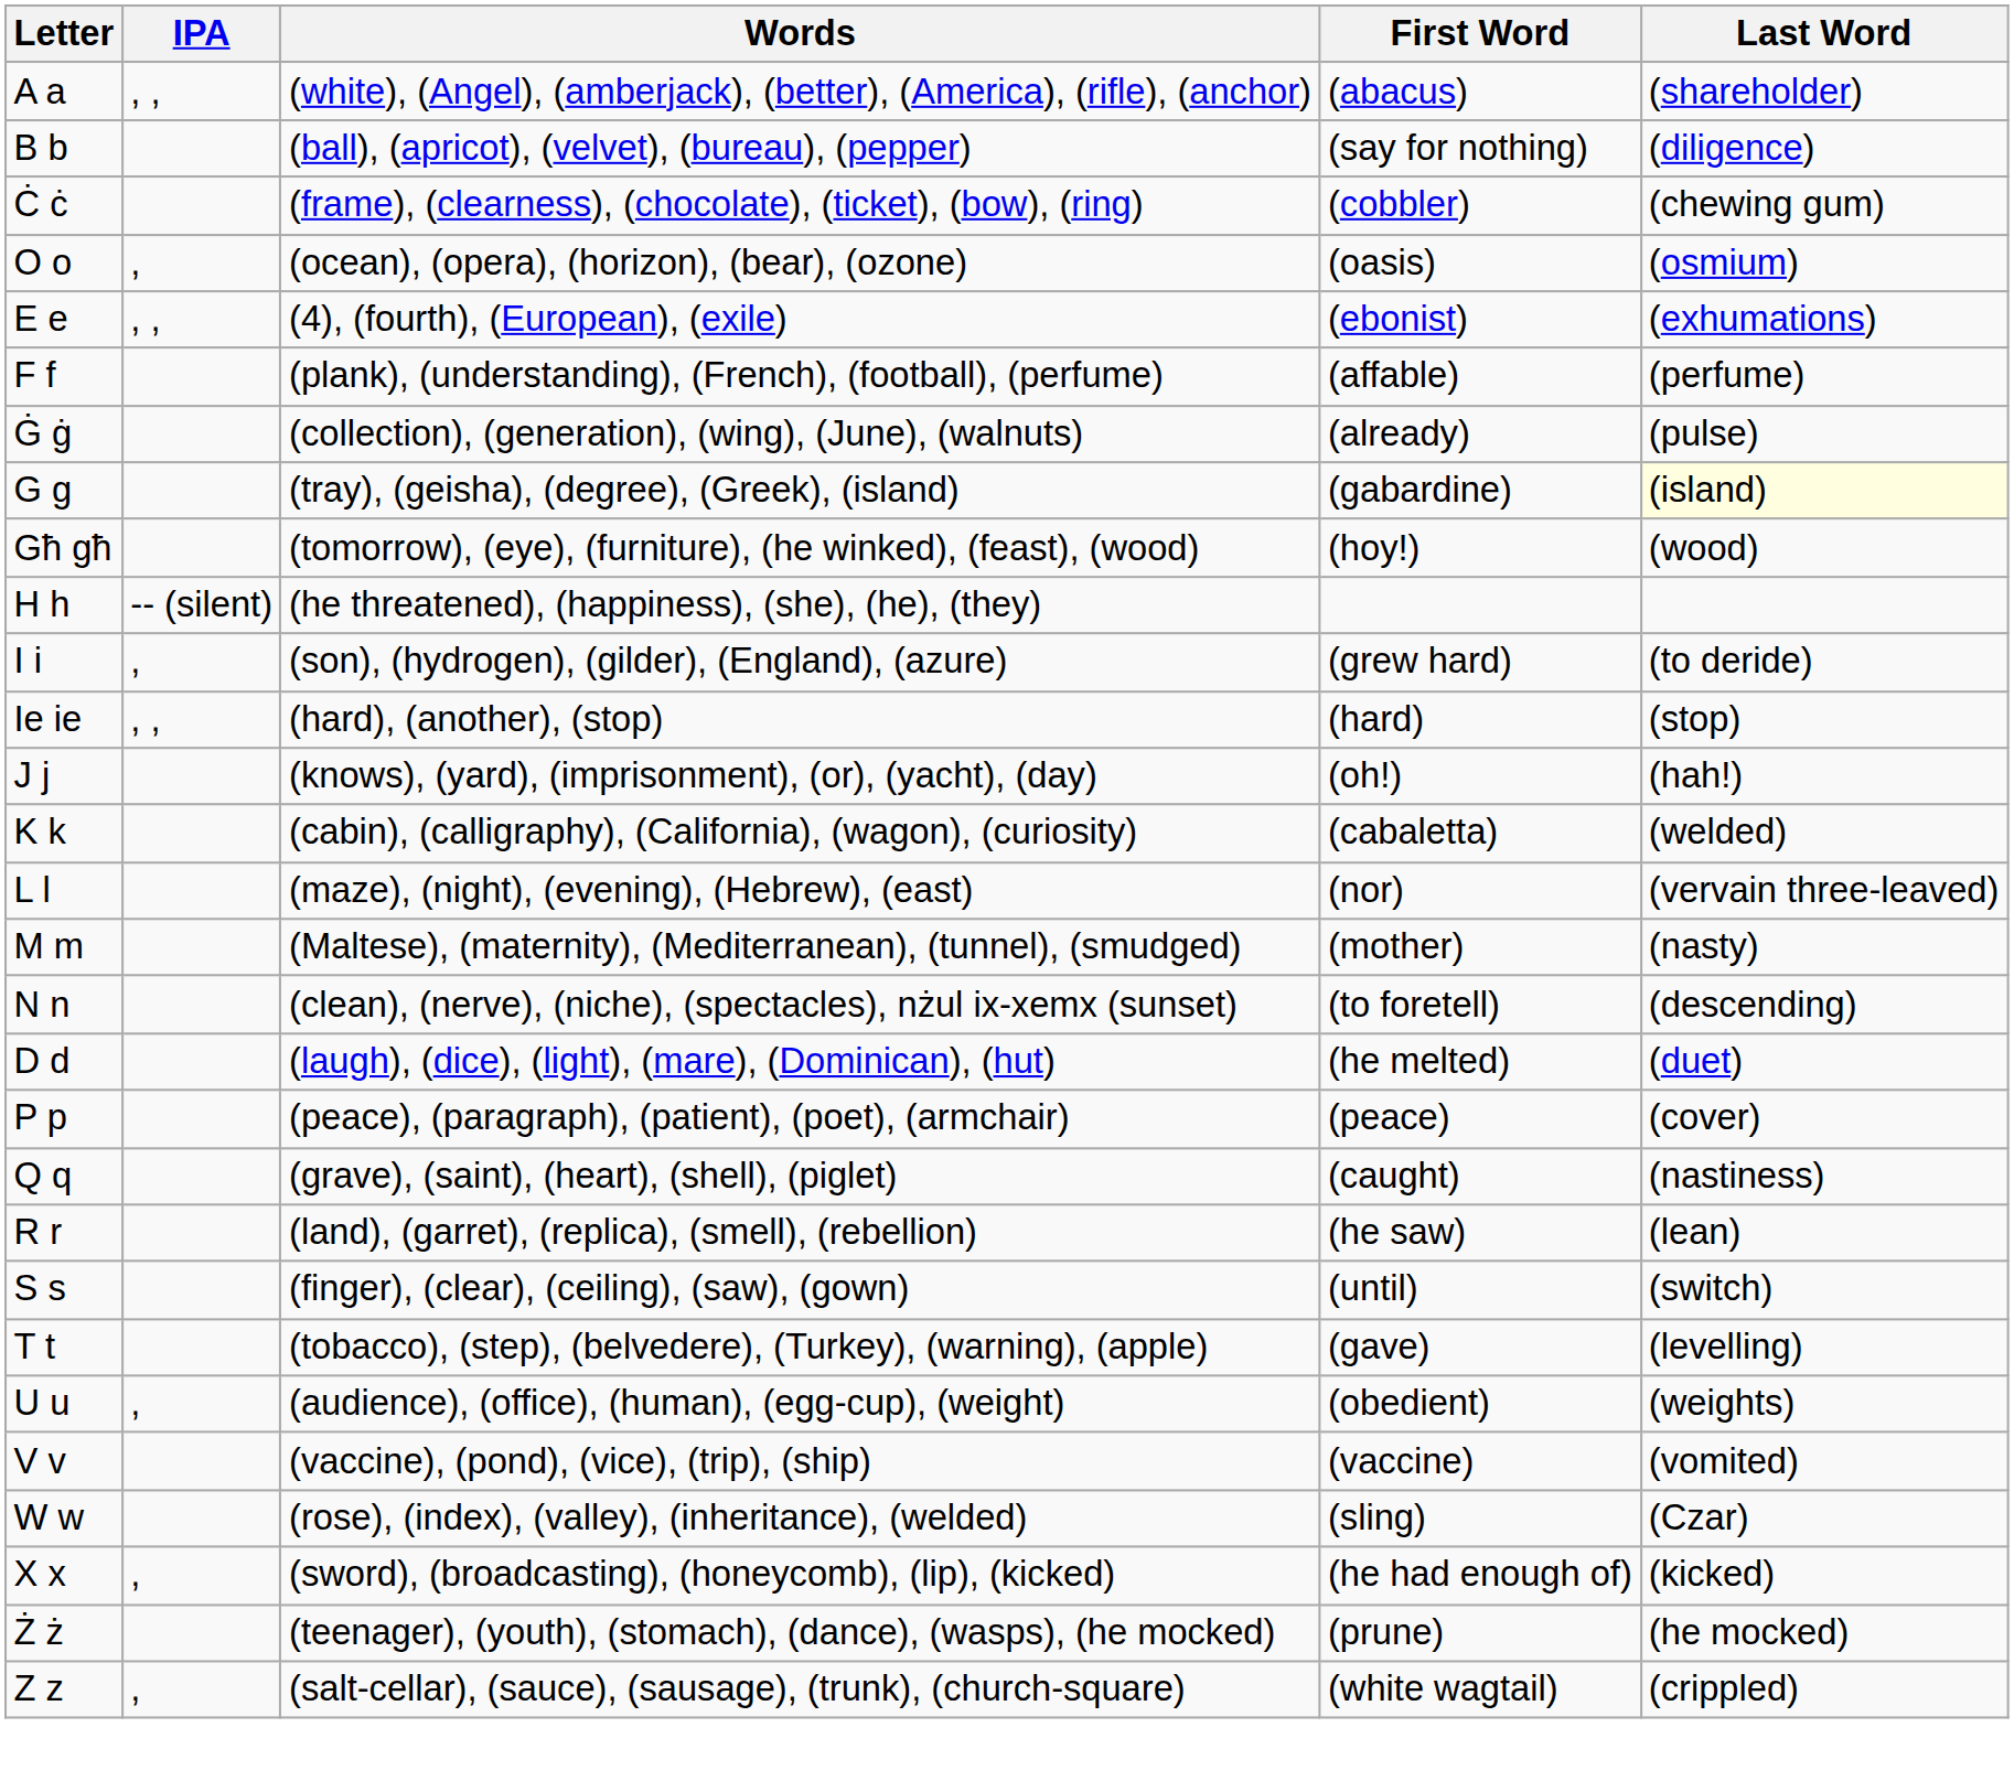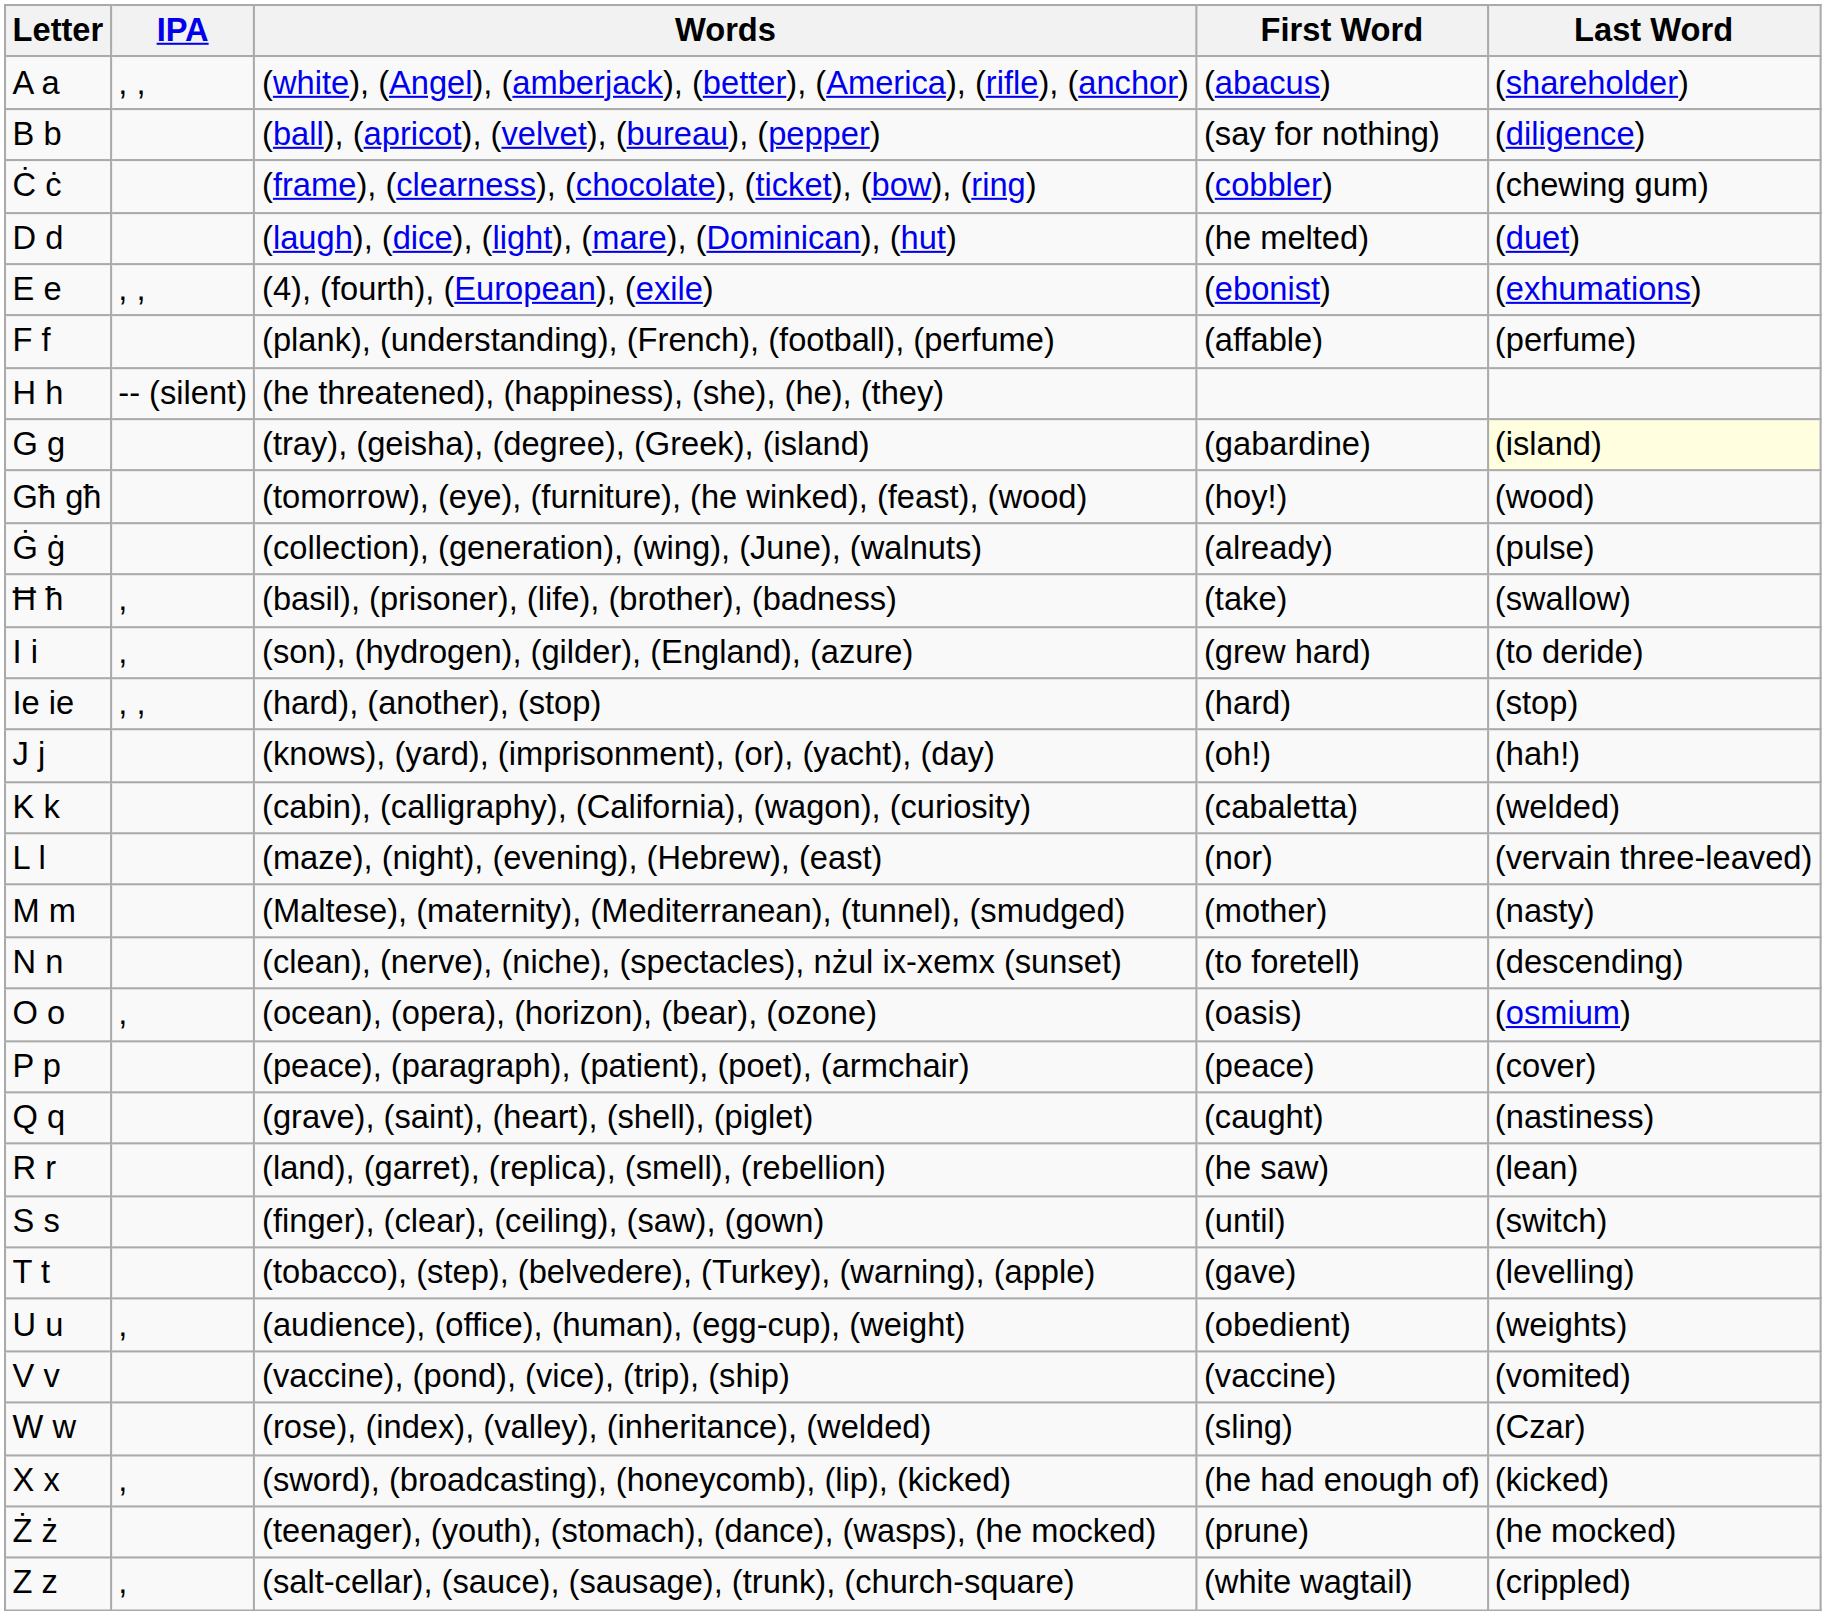 <table class="wikitable">
 <tr>
 <th>Letter</th>
 <th><a href='#'>IPA</a></th>
 <th>Words</th>
 <th>First Word</th>
 <th>Last Word</th>
 </tr>
 <tr>
 <td>A a</td>
 <td>, , </td>
 <td> (<a href='#'>white</a>),  (<a href='#'>Angel</a>),  (<a href='#'>amberjack</a>),  (<a href='#'>better</a>),  (<a href='#'>America</a>),  (<a href='#'>rifle</a>),  (<a href='#'>anchor</a>)</td>
 <td> (<a href='#'>abacus</a>)</td>
 <td> (<a href='#'>shareholder</a>)</td>
 </tr>
 <tr>
 <td>B b</td>
 <td></td>
 <td> (<a href='#'>ball</a>),  (<a href='#'>apricot</a>),  (<a href='#'>velvet</a>),  (<a href='#'>bureau</a>),  (<a href='#'>pepper</a>)</td>
 <td> (say for nothing)</td>
 <td> (<a href='#'>diligence</a>)</td>
 </tr>
 <tr>
 <td>Ċ ċ</td>
 <td></td>
 <td> (<a href='#'>frame</a>),  (<a href='#'>clearness</a>),  (<a href='#'>chocolate</a>),  (<a href='#'>ticket</a>),  (<a href='#'>bow</a>),  (<a href='#'>ring</a>)</td>
 <td> (<a href='#'>cobbler</a>)</td>
 <td> (chewing gum)</td>
 </tr>
 <tr>
-<td>O o</td>
-<td>, </td>
-<td> (ocean),  (opera),  (horizon),  (bear),  (ozone)</td>
-<td> (oasis)</td>
-<td> (<a href='#'>osmium</a>)</td>
+<td>D d</td>
+<td></td>
+<td> (<a href='#'>laugh</a>),  (<a href='#'>dice</a>),  (<a href='#'>light</a>),  (<a href='#'>mare</a>),  (<a href='#'>Dominican</a>),  (<a href='#'>hut</a>)</td>
+<td> (he melted)</td>
+<td> (<a href='#'>duet</a>)</td>
 </tr>
 <tr>
 <td>E e</td>
 <td>, , </td>
 <td> (4),  (fourth),  (<a href='#'>European</a>),  (<a href='#'>exile</a>)</td>
 <td> (<a href='#'>ebonist</a>)</td>
 <td> (<a href='#'>exhumations</a>)</td>
 </tr>
 <tr>
 <td>F f</td>
 <td></td>
 <td> (plank),  (understanding),  (French),  (football),  (perfume)</td>
 <td> (affable)</td>
 <td> (perfume)</td>
 </tr>
 <tr>
-<td>Ġ ġ</td>
+<td>H h</td>
+<td>-- (silent)</td>
+<td> (he threatened),  (happiness),  (she),  (he),  (they)</td>
 <td></td>
-<td> (collection),  (generation),  (wing),  (June),  (walnuts)</td>
-<td> (already)</td>
-<td> (pulse)</td>
+<td></td>
 </tr>
 <tr>
 <td>G g</td>
 <td></td>
 <td> (tray),  (geisha),  (degree),  (Greek),  (island)</td>
 <td> (gabardine)</td>
 <td style="background: lightyellow;"> (island)</td>
 </tr>
 <tr>
 <td>Għ għ</td>
 <td></td>
 <td> (tomorrow),  (eye),  (furniture),  (he winked),  (feast),  (wood)</td>
 <td> (hoy!)</td>
 <td> (wood)</td>
 </tr>
 <tr>
-<td>H h</td>
-<td>-- (silent)</td>
-<td> (he threatened),  (happiness),  (she),  (he),  (they)</td>
+<td>Ġ ġ</td>
 <td></td>
-<td></td>
+<td> (collection),  (generation),  (wing),  (June),  (walnuts)</td>
+<td> (already)</td>
+<td> (pulse)</td>
+</tr>
+<tr>
+<td>Ħ ħ</td>
+<td>, </td>
+<td> (basil),  (prisoner),  (life),  (brother),  (badness)</td>
+<td> (take)</td>
+<td> (swallow)</td>
 </tr>
 <tr>
 <td>I i</td>
 <td>, </td>
 <td> (son),  (hydrogen),  (gilder),  (England),  (azure)</td>
 <td> (grew hard)</td>
 <td> (to deride)</td>
 </tr>
 <tr>
 <td>Ie ie</td>
 <td>, , </td>
 <td> (hard),  (another),  (stop)</td>
 <td> (hard)</td>
 <td> (stop)</td>
 </tr>
 <tr>
 <td>J j</td>
 <td></td>
 <td> (knows),  (yard),  (imprisonment),  (or),  (yacht),  (day)</td>
 <td> (oh!)</td>
 <td> (hah!)</td>
 </tr>
 <tr>
 <td>K k</td>
 <td></td>
 <td> (cabin),  (calligraphy),  (California),  (wagon),  (curiosity)</td>
 <td> (cabaletta)</td>
 <td> (welded)</td>
 </tr>
 <tr>
 <td>L l</td>
 <td></td>
 <td> (maze),  (night),  (evening),  (Hebrew),  (east)</td>
 <td> (nor)</td>
 <td> (vervain three-leaved)</td>
 </tr>
 <tr>
 <td>M m</td>
 <td></td>
 <td> (Maltese),  (maternity),  (Mediterranean),  (tunnel),  (smudged)</td>
 <td> (mother)</td>
 <td> (nasty)</td>
 </tr>
 <tr>
 <td>N n</td>
 <td></td>
 <td> (clean),  (nerve),  (niche),  (spectacles), nżul ix-xemx (sunset)</td>
 <td> (to foretell)</td>
 <td> (descending)</td>
 </tr>
 <tr>
-<td>D d</td>
-<td></td>
-<td> (<a href='#'>laugh</a>),  (<a href='#'>dice</a>),  (<a href='#'>light</a>),  (<a href='#'>mare</a>),  (<a href='#'>Dominican</a>),  (<a href='#'>hut</a>)</td>
-<td> (he melted)</td>
-<td> (<a href='#'>duet</a>)</td>
+<td>O o</td>
+<td>, </td>
+<td> (ocean),  (opera),  (horizon),  (bear),  (ozone)</td>
+<td> (oasis)</td>
+<td> (<a href='#'>osmium</a>)</td>
 </tr>
 <tr>
 <td>P p</td>
 <td></td>
 <td> (peace),  (paragraph),  (patient),  (poet),  (armchair)</td>
 <td> (peace)</td>
 <td> (cover)</td>
 </tr>
 <tr>
 <td>Q q</td>
 <td></td>
 <td> (grave),  (saint),  (heart),  (shell),  (piglet)</td>
 <td> (caught)</td>
 <td> (nastiness)</td>
 </tr>
 <tr>
 <td>R r</td>
 <td></td>
 <td> (land),  (garret),  (replica),  (smell),  (rebellion)</td>
 <td> (he saw)</td>
 <td> (lean)</td>
 </tr>
 <tr>
 <td>S s</td>
 <td></td>
 <td> (finger),  (clear),  (ceiling),  (saw),  (gown)</td>
 <td> (until)</td>
 <td> (switch)</td>
 </tr>
 <tr>
 <td>T t</td>
 <td></td>
 <td> (tobacco),  (step),  (belvedere),  (Turkey),  (warning),  (apple)</td>
 <td> (gave)</td>
 <td> (levelling)</td>
 </tr>
 <tr>
 <td>U u</td>
 <td>, </td>
 <td> (audience),  (office),  (human),  (egg-cup),  (weight)</td>
 <td> (obedient)</td>
 <td> (weights)</td>
 </tr>
 <tr>
 <td>V v</td>
 <td></td>
 <td> (vaccine),  (pond),  (vice),  (trip),  (ship)</td>
 <td> (vaccine)</td>
 <td> (vomited)</td>
 </tr>
 <tr>
 <td>W w</td>
 <td></td>
 <td> (rose),  (index),  (valley),  (inheritance),  (welded)</td>
 <td> (sling)</td>
 <td> (Czar)</td>
 </tr>
 <tr>
 <td>X x</td>
 <td>, </td>
 <td> (sword),  (broadcasting),  (honeycomb),  (lip),  (kicked)</td>
 <td> (he had enough of)</td>
 <td> (kicked)</td>
 </tr>
 <tr>
 <td>Ż ż</td>
 <td></td>
 <td> (teenager),  (youth),  (stomach),  (dance),  (wasps),  (he mocked)</td>
 <td> (prune)</td>
 <td> (he mocked)</td>
 </tr>
 <tr>
 <td>Z z</td>
 <td>, </td>
 <td> (salt-cellar),  (sauce),  (sausage),  (trunk),  (church-square)</td>
 <td> (white wagtail)</td>
 <td> (crippled)</td>
 </tr>
 </table>
